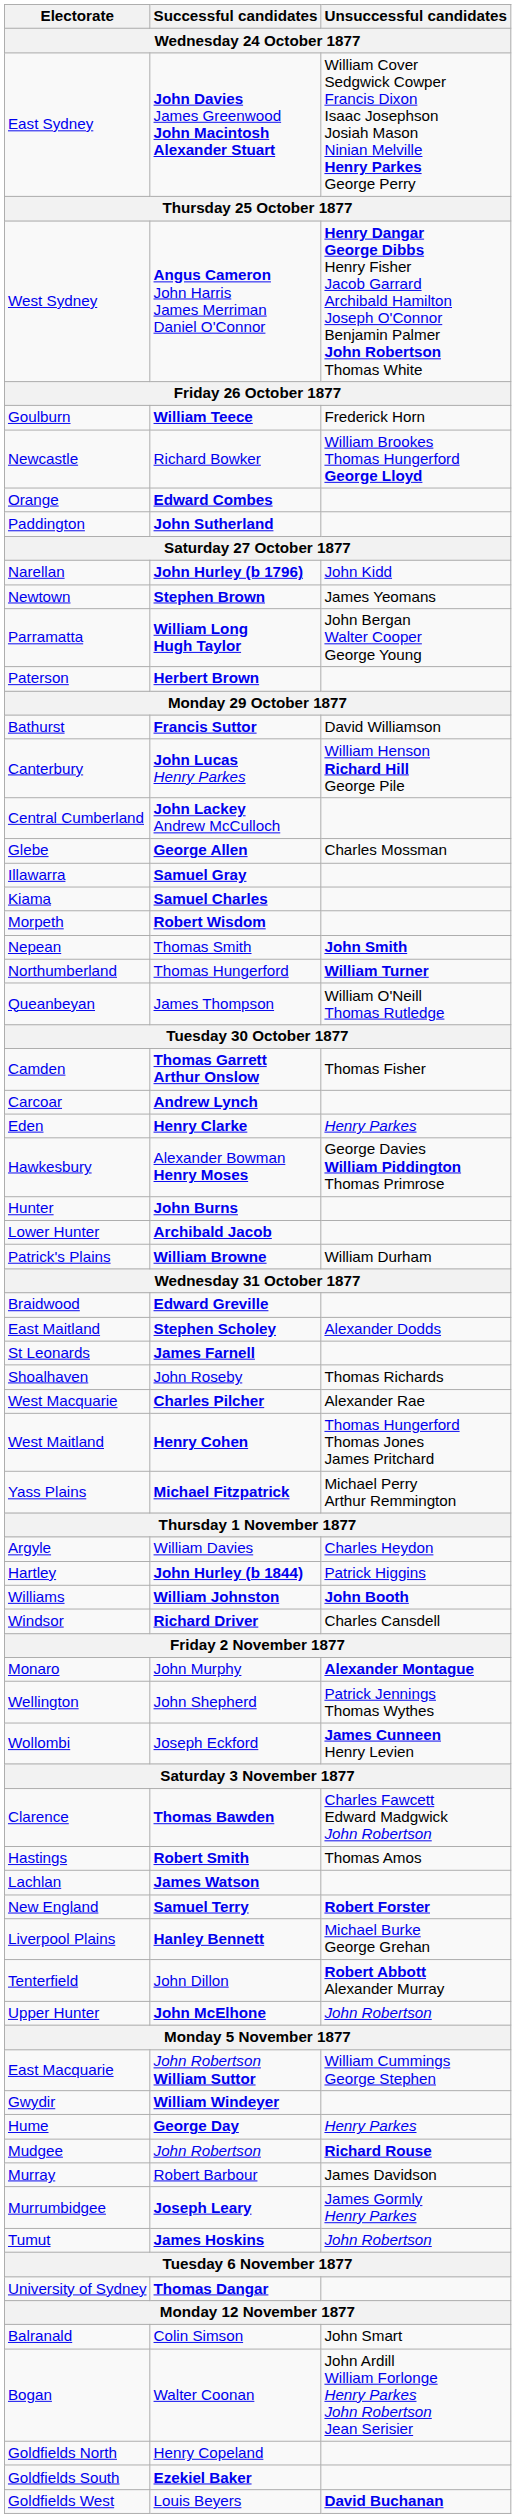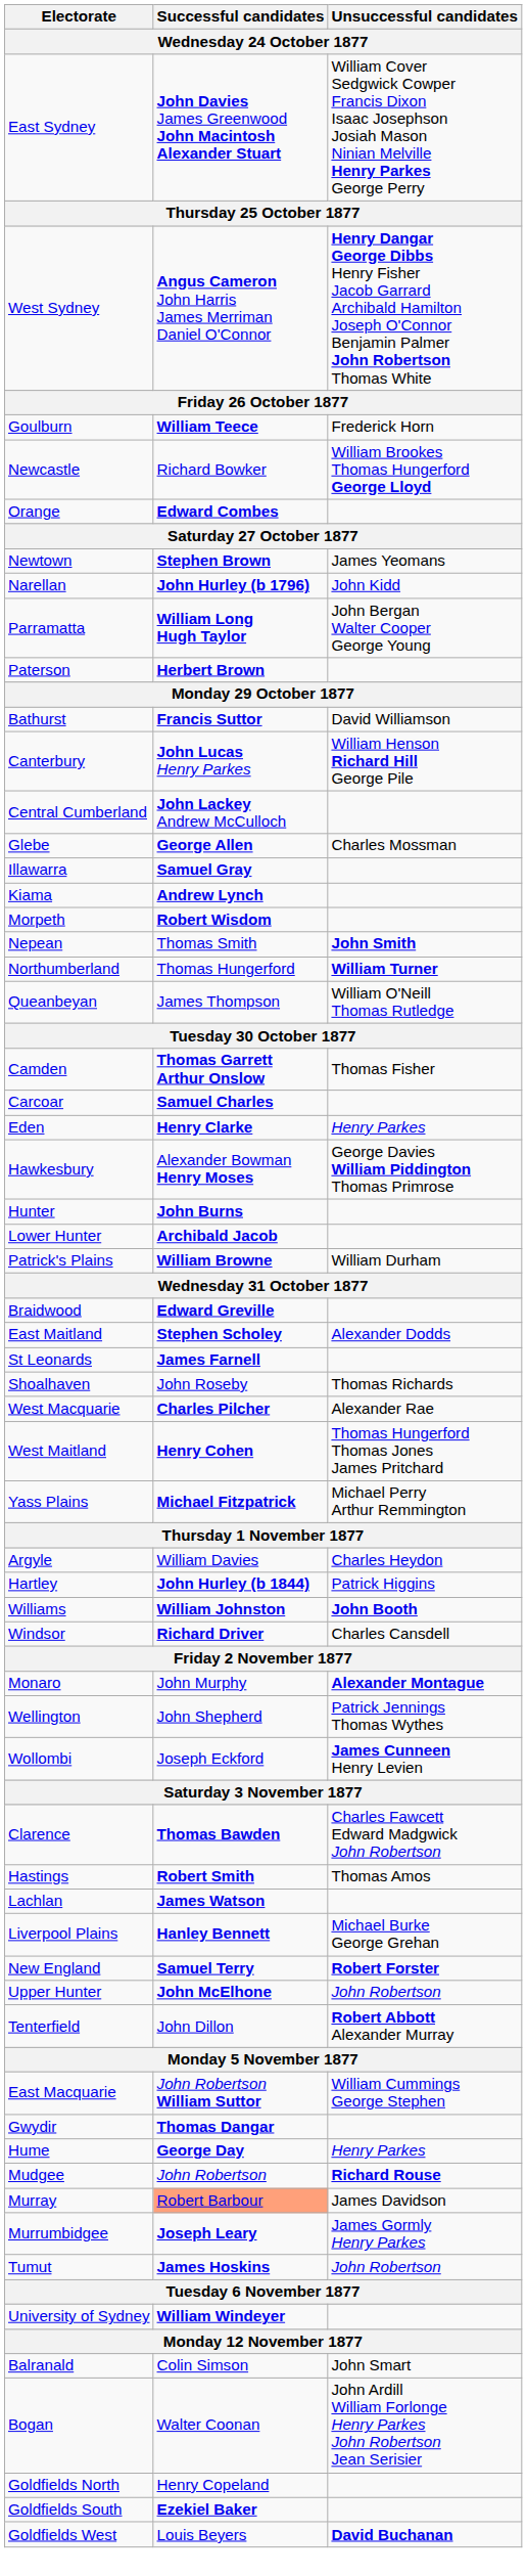 <table class="wikitable">
 <tr>
 <th>Electorate</th>
 <th>Successful candidates</th>
 <th>Unsuccessful candidates</th>
 </tr>
 <tr bgcolor="#cccccc">
 <th colspan=3>Wednesday 24 October 1877</th>
 </tr>
 <tr>
 <td><a href='#'>East Sydney</a></td>
 <td><strong><a href='#'>John Davies</a></strong> <br> <a href='#'>James Greenwood</a> <br> <strong><a href='#'>John Macintosh</a></strong> <br> <strong><a href='#'>Alexander Stuart</a></strong></td>
 <td>William Cover <br> Sedgwick Cowper <br> <a href='#'>Francis Dixon</a> <br> Isaac Josephson <br> Josiah Mason <br> <a href='#'>Ninian Melville</a> <br> <strong><a href='#'>Henry Parkes</a></strong> <br> George Perry</td>
 </tr>
 <tr bgcolor="#cccccc">
 <th colspan=3>Thursday 25 October 1877</th>
 </tr>
 <tr>
 <td><a href='#'>West Sydney</a></td>
 <td><strong><a href='#'>Angus Cameron</a></strong> <br> <a href='#'>John Harris</a> <br> <a href='#'>James Merriman</a> <br> <a href='#'>Daniel O'Connor</a></td>
 <td><strong><a href='#'>Henry Dangar</a></strong> <br> <strong><a href='#'>George Dibbs</a></strong> <br> Henry Fisher <br> <a href='#'>Jacob Garrard</a> <br> <a href='#'>Archibald Hamilton</a> <br> <a href='#'>Joseph O'Connor</a> <br> Benjamin Palmer <br> <strong><a href='#'>John Robertson</a></strong> <br> Thomas White</td>
 </tr>
 <tr bgcolor="#cccccc">
 <th colspan=3>Friday 26 October 1877</th>
 </tr>
 <tr>
 <td><a href='#'>Goulburn</a></td>
 <td><strong><a href='#'>William Teece</a></strong></td>
 <td>Frederick Horn</td>
 </tr>
 <tr>
 <td><a href='#'>Newcastle</a></td>
 <td><a href='#'>Richard Bowker</a></td>
 <td><a href='#'>William Brookes</a> <br> <a href='#'>Thomas Hungerford</a> <br> <strong><a href='#'>George Lloyd</a></strong></td>
 </tr>
 <tr>
 <td><a href='#'>Orange</a></td>
 <td><strong><a href='#'>Edward Combes</a></strong></td>
 <td></td>
 </tr>
-<tr>
-<td><a href='#'>Paddington</a></td>
-<td><strong><a href='#'>John Sutherland</a></strong></td>
-<td></td>
-</tr>
 <tr bgcolor="#cccccc">
 <th colspan=3>Saturday 27 October 1877</th>
+</tr>
+<tr>
+<td><a href='#'>Newtown</a></td>
+<td><strong><a href='#'>Stephen Brown</a></strong></td>
+<td>James Yeomans</td>
 </tr>
 <tr>
 <td><a href='#'>Narellan</a></td>
 <td><a href='#'><strong>John Hurley (b 1796)</strong></a></td>
 <td><a href='#'>John Kidd</a></td>
-</tr>
-<tr>
-<td><a href='#'>Newtown</a></td>
-<td><strong><a href='#'>Stephen Brown</a></strong></td>
-<td>James Yeomans</td>
 </tr>
 <tr>
 <td><a href='#'>Parramatta</a></td>
 <td><strong><a href='#'>William Long</a></strong> <br> <strong><a href='#'>Hugh Taylor</a></strong></td>
 <td>John Bergan <br> <a href='#'>Walter Cooper</a> <br> George Young</td>
 </tr>
 <tr>
 <td><a href='#'>Paterson</a></td>
 <td><strong><a href='#'>Herbert Brown</a></strong></td>
 <td></td>
 </tr>
 <tr bgcolor="#cccccc">
 <th colspan=3>Monday 29 October 1877</th>
 </tr>
 <tr>
 <td><a href='#'>Bathurst</a></td>
 <td><strong><a href='#'>Francis Suttor</a></strong></td>
 <td>David Williamson</td>
 </tr>
 <tr>
 <td><a href='#'>Canterbury</a></td>
 <td><strong><a href='#'>John Lucas</a></strong> <br> <em><a href='#'>Henry Parkes</a></em></td>
 <td><a href='#'>William Henson</a> <br> <strong><a href='#'>Richard Hill</a></strong> <br> George Pile</td>
 </tr>
 <tr>
 <td><a href='#'>Central Cumberland</a></td>
 <td><strong><a href='#'>John Lackey</a></strong> <br> <a href='#'>Andrew McCulloch</a></td>
 <td></td>
 </tr>
 <tr>
 <td><a href='#'>Glebe</a></td>
 <td><strong><a href='#'>George Allen</a></strong></td>
 <td>Charles Mossman</td>
 </tr>
 <tr>
 <td><a href='#'>Illawarra</a></td>
 <td><strong><a href='#'>Samuel Gray</a></strong></td>
 <td></td>
 </tr>
 <tr>
 <td><a href='#'>Kiama</a></td>
-<td><strong><a href='#'>Samuel Charles</a></strong></td>
+<td><strong><a href='#'>Andrew Lynch</a></strong></td>
 <td></td>
 </tr>
 <tr>
 <td><a href='#'>Morpeth</a></td>
 <td><strong><a href='#'>Robert Wisdom</a></strong></td>
 <td></td>
 </tr>
 <tr>
 <td><a href='#'>Nepean</a></td>
 <td><a href='#'>Thomas Smith</a></td>
 <td><strong><a href='#'>John Smith</a></strong></td>
 </tr>
 <tr>
 <td><a href='#'>Northumberland</a></td>
 <td><a href='#'>Thomas Hungerford</a></td>
 <td><strong><a href='#'>William Turner</a></strong></td>
 </tr>
 <tr>
 <td><a href='#'>Queanbeyan</a></td>
 <td><a href='#'>James Thompson</a></td>
 <td>William O'Neill <br> <a href='#'>Thomas Rutledge</a></td>
 </tr>
 <tr bgcolor="#cccccc">
 <th colspan=3>Tuesday 30 October 1877</th>
 </tr>
 <tr>
 <td><a href='#'>Camden</a></td>
 <td><strong><a href='#'>Thomas Garrett</a></strong> <br> <strong><a href='#'>Arthur Onslow</a></strong></td>
 <td>Thomas Fisher</td>
 </tr>
 <tr>
 <td><a href='#'>Carcoar</a></td>
-<td><strong><a href='#'>Andrew Lynch</a></strong></td>
+<td><strong><a href='#'>Samuel Charles</a></strong></td>
 <td></td>
 </tr>
 <tr>
 <td><a href='#'>Eden</a></td>
 <td><strong><a href='#'>Henry Clarke</a></strong></td>
 <td><em><a href='#'>Henry Parkes</a></em></td>
 </tr>
 <tr>
 <td><a href='#'>Hawkesbury</a></td>
 <td><a href='#'>Alexander Bowman</a> <br> <strong><a href='#'>Henry Moses</a></strong></td>
 <td>George Davies <br> <strong><a href='#'>William Piddington</a></strong> <br> Thomas Primrose</td>
 </tr>
 <tr>
 <td><a href='#'>Hunter</a></td>
 <td><strong><a href='#'>John Burns</a></strong></td>
 <td></td>
 </tr>
 <tr>
 <td><a href='#'>Lower Hunter</a></td>
 <td><strong><a href='#'>Archibald Jacob</a></strong></td>
 <td></td>
 </tr>
 <tr>
 <td><a href='#'>Patrick's Plains</a></td>
 <td><strong><a href='#'>William Browne</a></strong></td>
 <td>William Durham</td>
 </tr>
 <tr bgcolor="#cccccc">
 <th colspan=3>Wednesday 31 October 1877</th>
 </tr>
 <tr>
 <td><a href='#'>Braidwood</a></td>
 <td><strong><a href='#'>Edward Greville</a></strong></td>
 <td></td>
 </tr>
 <tr>
 <td><a href='#'>East Maitland</a></td>
 <td><strong><a href='#'>Stephen Scholey</a></strong></td>
 <td><a href='#'>Alexander Dodds</a></td>
 </tr>
 <tr>
 <td><a href='#'>St Leonards</a></td>
 <td><strong><a href='#'>James Farnell</a></strong></td>
 <td></td>
 </tr>
 <tr>
 <td><a href='#'>Shoalhaven</a></td>
 <td><a href='#'>John Roseby</a></td>
 <td>Thomas Richards</td>
 </tr>
 <tr>
 <td><a href='#'>West Macquarie</a></td>
 <td><strong><a href='#'>Charles Pilcher</a></strong></td>
 <td>Alexander Rae</td>
 </tr>
 <tr>
 <td><a href='#'>West Maitland</a></td>
 <td><strong><a href='#'>Henry Cohen</a></strong></td>
 <td><a href='#'>Thomas Hungerford</a> <br> Thomas Jones <br> James Pritchard</td>
 </tr>
 <tr>
 <td><a href='#'>Yass Plains</a></td>
 <td><strong><a href='#'>Michael Fitzpatrick</a></strong></td>
 <td>Michael Perry <br> Arthur Remmington</td>
 </tr>
 <tr bgcolor="#cccccc">
 <th colspan=3>Thursday 1 November 1877</th>
 </tr>
 <tr>
 <td><a href='#'>Argyle</a></td>
 <td><a href='#'>William Davies</a></td>
 <td><a href='#'>Charles Heydon</a></td>
 </tr>
 <tr>
 <td><a href='#'>Hartley</a></td>
 <td><a href='#'><strong>John Hurley (b 1844)</strong></a></td>
 <td><a href='#'>Patrick Higgins</a></td>
 </tr>
 <tr>
 <td><a href='#'>Williams</a></td>
 <td><strong><a href='#'>William Johnston</a></strong></td>
 <td><strong><a href='#'>John Booth</a></strong></td>
 </tr>
 <tr>
 <td><a href='#'>Windsor</a></td>
 <td><strong><a href='#'>Richard Driver</a></strong></td>
 <td>Charles Cansdell</td>
 </tr>
 <tr bgcolor="#cccccc">
 <th colspan=3>Friday 2 November 1877</th>
 </tr>
 <tr>
 <td><a href='#'>Monaro</a></td>
 <td><a href='#'>John Murphy</a></td>
 <td><strong><a href='#'>Alexander Montague</a></strong></td>
 </tr>
 <tr>
 <td><a href='#'>Wellington</a></td>
 <td><a href='#'>John Shepherd</a></td>
 <td><a href='#'>Patrick Jennings</a> <br> Thomas Wythes</td>
 </tr>
 <tr>
 <td><a href='#'>Wollombi</a></td>
 <td><a href='#'>Joseph Eckford</a></td>
 <td><strong><a href='#'>James Cunneen</a></strong> <br> Henry Levien</td>
 </tr>
 <tr bgcolor="#cccccc">
 <th colspan=3>Saturday 3 November 1877</th>
 </tr>
 <tr>
 <td><a href='#'>Clarence</a></td>
 <td><strong><a href='#'>Thomas Bawden</a></strong></td>
 <td><a href='#'>Charles Fawcett</a> <br> Edward Madgwick <br> <em><a href='#'>John Robertson</a></em></td>
 </tr>
 <tr>
 <td><a href='#'>Hastings</a></td>
 <td><strong><a href='#'>Robert Smith</a></strong></td>
 <td>Thomas Amos</td>
 </tr>
 <tr>
 <td><a href='#'>Lachlan</a></td>
 <td><strong><a href='#'>James Watson</a></strong></td>
 <td></td>
 </tr>
 <tr>
+<td><a href='#'>Liverpool Plains</a></td>
+<td><strong><a href='#'>Hanley Bennett</a></strong></td>
+<td><a href='#'>Michael Burke</a> <br> George Grehan</td>
+</tr>
+<tr>
 <td><a href='#'>New England</a></td>
 <td><strong><a href='#'>Samuel Terry</a></strong></td>
 <td><strong><a href='#'>Robert Forster</a></strong></td>
 </tr>
 <tr>
-<td><a href='#'>Liverpool Plains</a></td>
-<td><strong><a href='#'>Hanley Bennett</a></strong></td>
-<td><a href='#'>Michael Burke</a> <br> George Grehan</td>
+<td><a href='#'>Upper Hunter</a></td>
+<td><strong><a href='#'>John McElhone</a></strong></td>
+<td><em><a href='#'>John Robertson</a></em></td>
 </tr>
 <tr>
 <td><a href='#'>Tenterfield</a></td>
 <td><a href='#'>John Dillon</a></td>
 <td><strong><a href='#'>Robert Abbott</a></strong> <br> Alexander Murray</td>
-</tr>
-<tr>
-<td><a href='#'>Upper Hunter</a></td>
-<td><strong><a href='#'>John McElhone</a></strong></td>
-<td><em><a href='#'>John Robertson</a></em></td>
 </tr>
 <tr bgcolor="#cccccc">
 <th colspan=3>Monday 5 November 1877</th>
 </tr>
 <tr>
 <td><a href='#'>East Macquarie</a></td>
 <td><em><a href='#'>John Robertson</a></em> <br> <strong><a href='#'>William Suttor</a></strong></td>
 <td><a href='#'>William Cummings</a> <br> <a href='#'>George Stephen</a></td>
 </tr>
 <tr>
 <td><a href='#'>Gwydir</a></td>
-<td><strong><a href='#'>William Windeyer</a></strong></td>
+<td><strong><a href='#'>Thomas Dangar</a></strong></td>
 <td></td>
 </tr>
 <tr>
 <td><a href='#'>Hume</a></td>
 <td><strong><a href='#'>George Day</a></strong></td>
 <td><em><a href='#'>Henry Parkes</a></em></td>
 </tr>
 <tr>
 <td><a href='#'>Mudgee</a></td>
 <td><em><a href='#'>John Robertson</a></em></td>
 <td><strong><a href='#'>Richard Rouse</a></strong></td>
 </tr>
 <tr>
 <td><a href='#'>Murray</a></td>
-<td><a href='#'>Robert Barbour</a></td>
+<td style="background: lightsalmon;"><a href='#'>Robert Barbour</a></td>
 <td>James Davidson</td>
 </tr>
 <tr>
 <td><a href='#'>Murrumbidgee</a></td>
 <td><strong><a href='#'>Joseph Leary</a></strong></td>
 <td><a href='#'>James Gormly</a> <br> <em><a href='#'>Henry Parkes</a></em></td>
 </tr>
 <tr>
 <td><a href='#'>Tumut</a></td>
 <td><strong><a href='#'>James Hoskins</a></strong></td>
 <td><em><a href='#'>John Robertson</a></em></td>
 </tr>
 <tr bgcolor="#cccccc">
 <th colspan=3>Tuesday 6 November 1877</th>
 </tr>
 <tr>
 <td><a href='#'>University of Sydney</a></td>
-<td><strong><a href='#'>Thomas Dangar</a></strong></td>
+<td><strong><a href='#'>William Windeyer</a></strong></td>
 <td></td>
 </tr>
 <tr bgcolor="#cccccc">
 <th colspan=3>Monday 12 November 1877</th>
 </tr>
 <tr>
 <td><a href='#'>Balranald</a></td>
 <td><a href='#'>Colin Simson</a></td>
 <td>John Smart</td>
 </tr>
 <tr>
 <td><a href='#'>Bogan</a></td>
 <td><a href='#'>Walter Coonan</a></td>
 <td>John Ardill <br> <a href='#'>William Forlonge</a> <br> <em><a href='#'>Henry Parkes</a></em> <br> <em><a href='#'>John Robertson</a></em> <br> <a href='#'>Jean Serisier</a></td>
 </tr>
 <tr>
 <td><a href='#'>Goldfields North</a></td>
 <td><a href='#'>Henry Copeland</a></td>
 <td></td>
 </tr>
 <tr>
 <td><a href='#'>Goldfields South</a></td>
 <td><strong><a href='#'>Ezekiel Baker</a></strong></td>
 <td></td>
 </tr>
 <tr>
 <td><a href='#'>Goldfields West</a></td>
 <td><a href='#'>Louis Beyers</a></td>
 <td><strong><a href='#'>David Buchanan</a></strong></td>
 </tr>
 </table>
